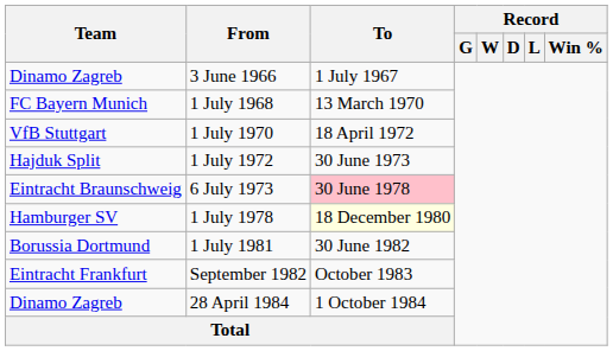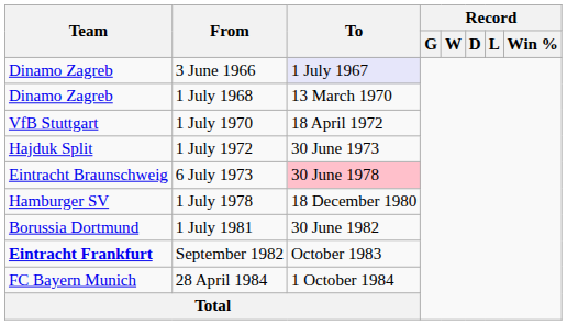 <table class="wikitable sortable">
 <tr>
 <th rowspan="2">Team</th>
 <th rowspan="2">From</th>
 <th rowspan="2">To</th>
 <th colspan="5">Record</th>
 </tr>
 <tr>
 <th>G</th>
 <th>W</th>
 <th>D</th>
 <th>L</th>
 <th>Win %</th>
 </tr>
 <tr>
 <td><a href='#'>Dinamo Zagreb</a></td>
 <td>3 June 1966</td>
-<td>1 July 1967<br></td>
+<td style="background: lavender;">1 July 1967<br></td>
 </tr>
 <tr>
-<td><a href='#'>FC Bayern Munich</a></td>
+<td><a href='#'>Dinamo Zagreb</a></td>
 <td>1 July 1968</td>
 <td>13 March 1970<br></td>
 </tr>
 <tr>
 <td><a href='#'>VfB Stuttgart</a></td>
 <td>1 July 1970</td>
 <td>18 April 1972<br></td>
 </tr>
 <tr>
 <td><a href='#'>Hajduk Split</a></td>
 <td>1 July 1972</td>
 <td>30 June 1973<br></td>
 </tr>
 <tr>
 <td><a href='#'>Eintracht Braunschweig</a></td>
 <td>6 July 1973</td>
 <td style="background: pink;">30 June 1978<br></td>
 </tr>
 <tr>
 <td><a href='#'>Hamburger SV</a></td>
 <td>1 July 1978</td>
-<td style="background: lightyellow;">18 December 1980<br></td>
+<td>18 December 1980<br></td>
 </tr>
 <tr>
 <td><a href='#'>Borussia Dortmund</a></td>
 <td>1 July 1981</td>
 <td>30 June 1982<br></td>
 </tr>
 <tr>
-<td><a href='#'>Eintracht Frankfurt</a></td>
+<td><strong><a href='#'>Eintracht Frankfurt</a></strong></td>
 <td>September 1982</td>
 <td>October 1983<br></td>
 </tr>
 <tr>
-<td><a href='#'>Dinamo Zagreb</a></td>
+<td><a href='#'>FC Bayern Munich</a></td>
 <td>28 April 1984</td>
 <td>1 October 1984<br></td>
 </tr>
 <tr>
 <th colspan="3">Total<br></th>
 </tr>
 </table>
